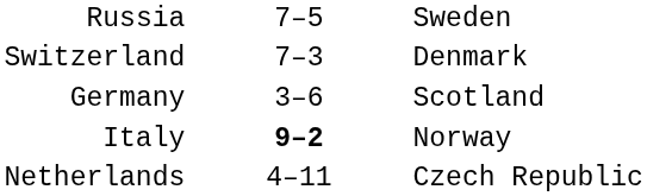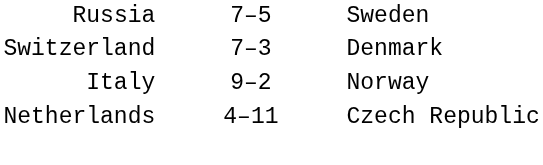 <table style="text-align:center">
 <tr>
 <th width=200></th>
 <th width=100></th>
 <th width=200></th>
 </tr>
 <tr>
 <td align=right>Russia </td>
 <td>7–5</td>
 <td align=left> Sweden</td>
 </tr>
 <tr>
 <td align=right>Switzerland </td>
 <td>7–3</td>
 <td align=left> Denmark</td>
 </tr>
 <tr>
-<td align=right>Germany </td>
-<td>3–6</td>
-<td align=left> Scotland</td>
-</tr>
-<tr>
 <td align=right>Italy </td>
-<td><strong>9–2</strong></td>
+<td>9–2</td>
 <td align=left> Norway</td>
 </tr>
 <tr>
 <td align=right>Netherlands </td>
 <td>4–11</td>
 <td align=left> Czech Republic</td>
 </tr>
 </table>
